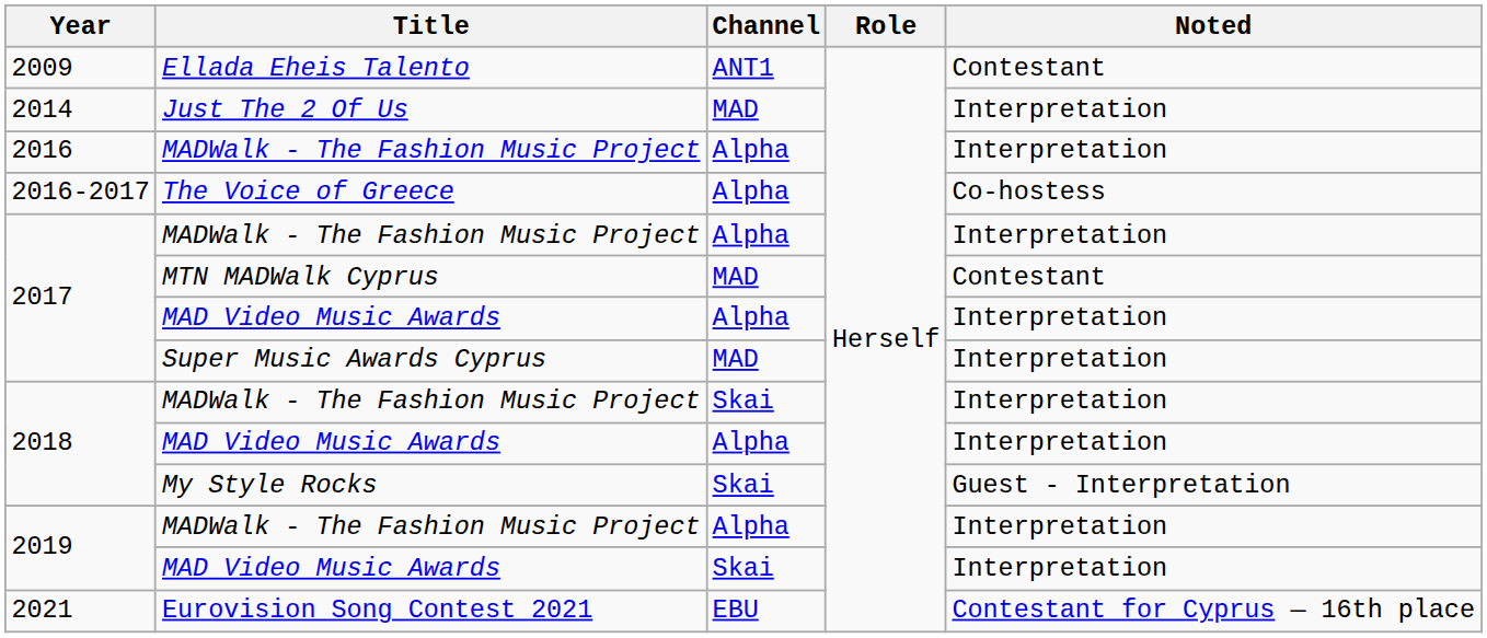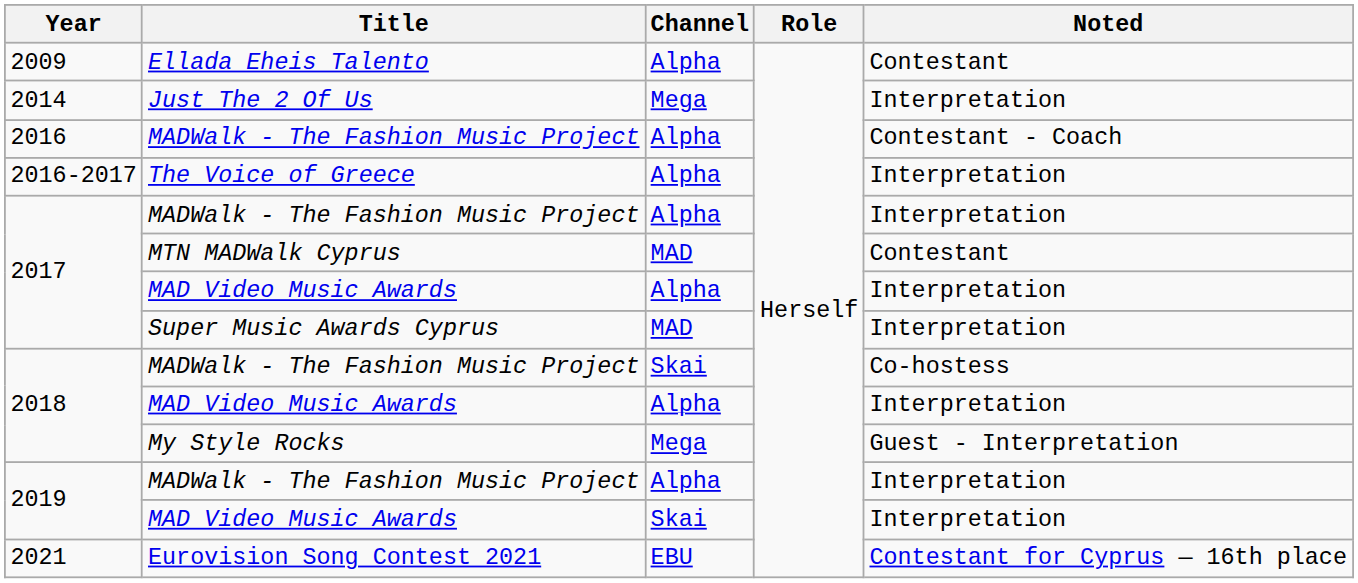 <table class="wikitable">
 <tr>
 <th>Year</th>
 <th>Title</th>
 <th>Channel</th>
 <th>Role</th>
 <th>Noted</th>
 </tr>
 <tr>
 <td>2009</td>
 <td><em><a href='#'>Ellada Eheis Talento</a></em></td>
-<td><a href='#'>ANT1</a></td>
+<td><a href='#'>Alpha</a></td>
 <td rowspan="14">Herself</td>
 <td>Contestant</td>
 </tr>
 <tr>
 <td>2014</td>
 <td><em><a href='#'>Just The 2 Of Us</a></em></td>
-<td><a href='#'>MAD</a></td>
+<td><a href='#'>Mega</a></td>
 <td>Interpretation</td>
 </tr>
 <tr>
 <td>2016</td>
 <td><em><a href='#'>MADWalk - The Fashion Music Project</a></em></td>
 <td><a href='#'>Alpha</a></td>
-<td>Interpretation</td>
+<td>Contestant - Coach</td>
 </tr>
 <tr>
 <td>2016-2017</td>
 <td><em><a href='#'>The Voice of Greece</a></em></td>
 <td><a href='#'>Alpha</a></td>
-<td>Co-hostess</td>
+<td>Interpretation</td>
 </tr>
 <tr>
 <td rowspan="4">2017</td>
 <td><em>MADWalk - The Fashion Music Project</em></td>
 <td><a href='#'>Alpha</a></td>
 <td>Interpretation</td>
 </tr>
 <tr>
 <td><em>MTN MADWalk Cyprus</em></td>
 <td><a href='#'>MAD</a></td>
 <td>Contestant</td>
 </tr>
 <tr>
 <td><em><a href='#'>MAD Video Music Awards</a></em></td>
 <td><a href='#'>Alpha</a></td>
 <td>Interpretation</td>
 </tr>
 <tr>
 <td><em>Super Music Awards Cyprus</em></td>
 <td><a href='#'>MAD</a></td>
 <td>Interpretation</td>
 </tr>
 <tr>
 <td rowspan="3">2018</td>
 <td><em>MADWalk - The Fashion Music Project</em></td>
 <td><a href='#'>Skai</a></td>
-<td>Interpretation</td>
+<td>Co-hostess</td>
 </tr>
 <tr>
 <td><em><a href='#'>MAD Video Music Awards</a></em></td>
 <td><a href='#'>Alpha</a></td>
 <td>Interpretation</td>
 </tr>
 <tr>
 <td><em>My Style Rocks</em></td>
-<td><a href='#'>Skai</a></td>
+<td><a href='#'>Mega</a></td>
 <td>Guest - Interpretation</td>
 </tr>
 <tr>
 <td rowspan="2">2019</td>
 <td><em>MADWalk - The Fashion Music Project</em></td>
 <td><a href='#'>Alpha</a></td>
 <td>Interpretation</td>
 </tr>
 <tr>
 <td><em><a href='#'>MAD Video Music Awards</a></em></td>
 <td><a href='#'>Skai</a></td>
 <td>Interpretation</td>
 </tr>
 <tr>
 <td>2021</td>
 <td><a href='#'>Eurovision Song Contest 2021</a></td>
 <td><a href='#'>EBU</a></td>
 <td><a href='#'>Contestant for Cyprus</a> — 16th place</td>
 </tr>
 </table>
